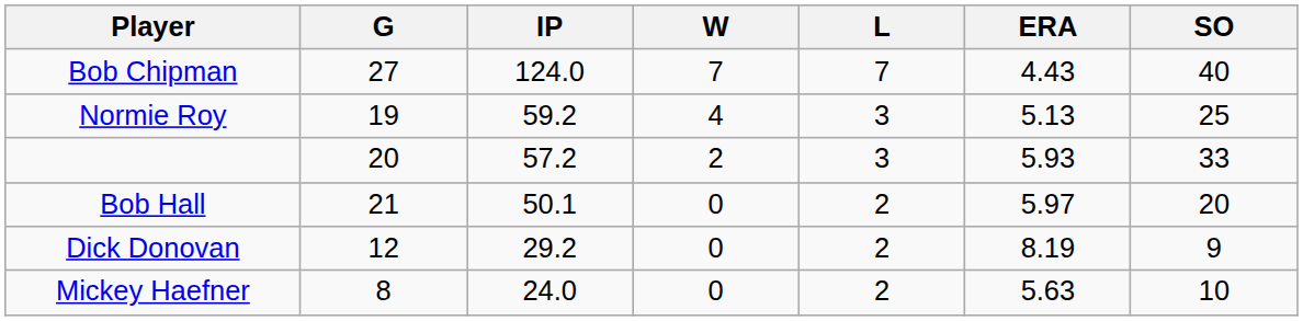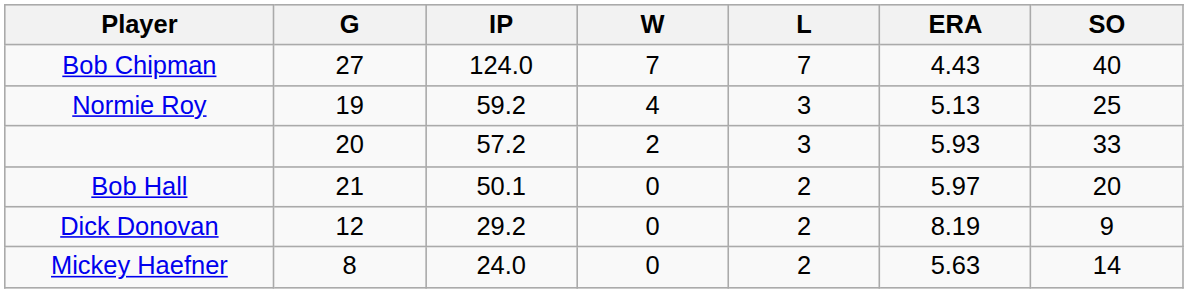 <table class="wikitable sortable">
 <tr>
 <th bgcolor="#DDDDFF" width="16%">Player</th>
 <th bgcolor="#DDDDFF" width="9%">G</th>
 <th bgcolor="#DDDDFF" width="9%">IP</th>
 <th bgcolor="#DDDDFF" width="9%">W</th>
 <th bgcolor="#DDDDFF" width="9%">L</th>
 <th bgcolor="#DDDDFF" width="9%">ERA</th>
 <th bgcolor="#DDDDFF" width="9%">SO</th>
 </tr>
 <tr align="center">
 <td><a href='#'>Bob Chipman</a></td>
 <td>27</td>
 <td>124.0</td>
 <td>7</td>
 <td>7</td>
 <td>4.43</td>
 <td>40</td>
 </tr>
 <tr align="center">
 <td><a href='#'>Normie Roy</a></td>
 <td>19</td>
 <td>59.2</td>
 <td>4</td>
 <td>3</td>
 <td>5.13</td>
 <td>25</td>
 </tr>
 <tr align="center">
 <td></td>
 <td>20</td>
 <td>57.2</td>
 <td>2</td>
 <td>3</td>
 <td>5.93</td>
 <td>33</td>
 </tr>
 <tr align="center">
 <td><a href='#'>Bob Hall</a></td>
 <td>21</td>
 <td>50.1</td>
 <td>0</td>
 <td>2</td>
 <td>5.97</td>
 <td>20</td>
 </tr>
 <tr align="center">
 <td><a href='#'>Dick Donovan</a></td>
 <td>12</td>
 <td>29.2</td>
 <td>0</td>
 <td>2</td>
 <td>8.19</td>
 <td>9</td>
 </tr>
 <tr align="center">
 <td><a href='#'>Mickey Haefner</a></td>
 <td>8</td>
 <td>24.0</td>
 <td>0</td>
 <td>2</td>
 <td>5.63</td>
-<td>10</td>
+<td>14</td>
 </tr>
 </table>
